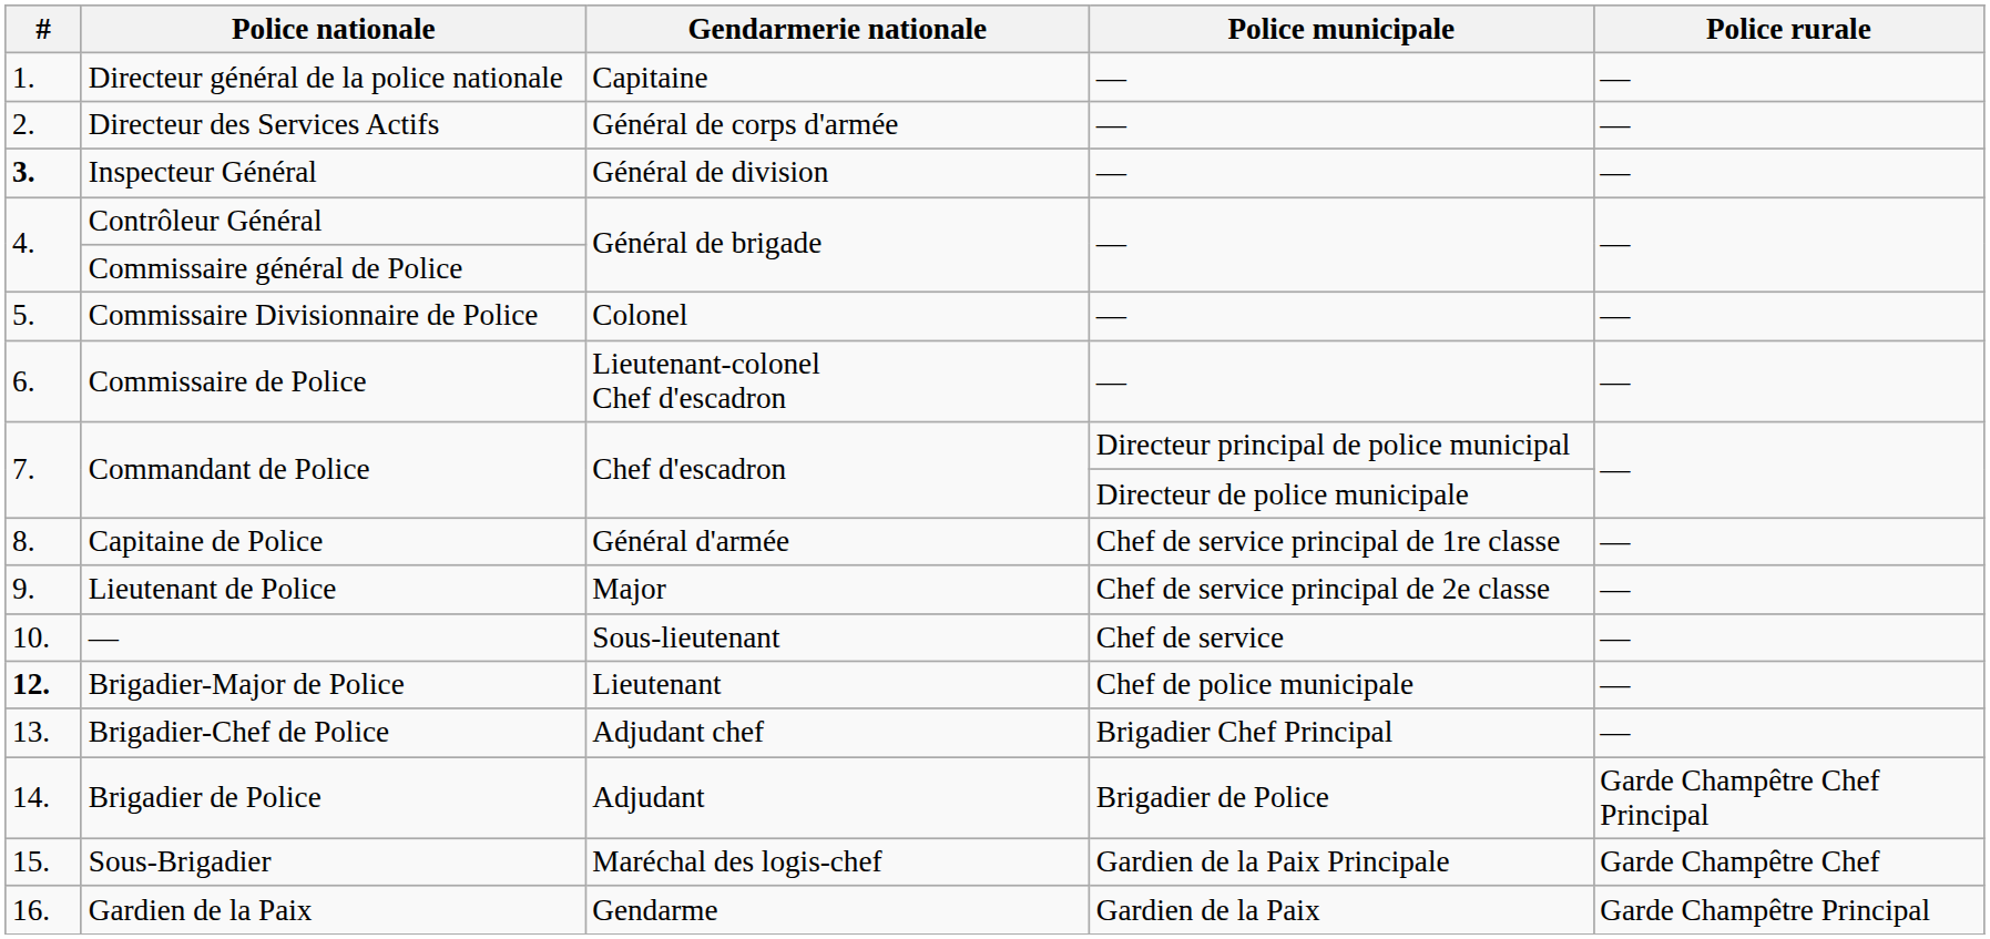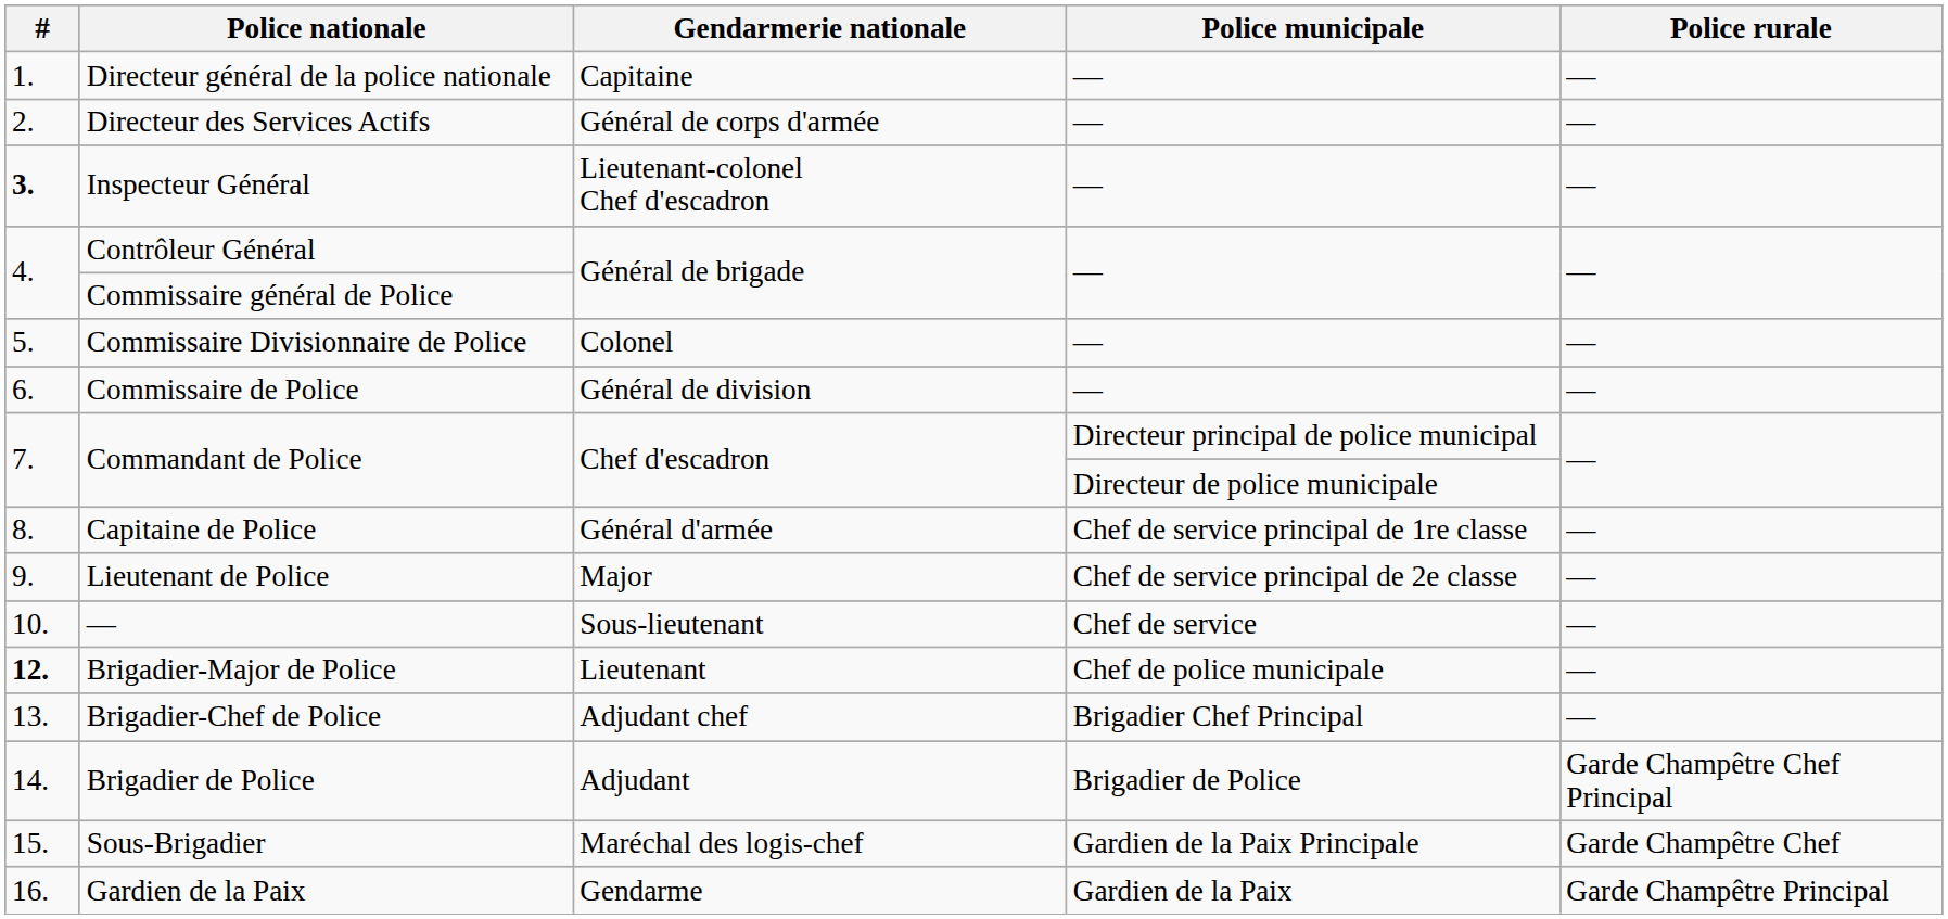 <table class="wikitable">
 <tr>
 <th align="left" width="33">#</th>
 <th align="left" width="260">Police nationale</th>
 <th align="left" width="260">Gendarmerie nationale</th>
 <th align="left" width="260">Police municipale</th>
 <th align="left" width="200">Police rurale</th>
 </tr>
 <tr>
 <td>1.</td>
 <td>Directeur général de la police nationale</td>
 <td>Capitaine</td>
 <td>—</td>
 <td>—</td>
 </tr>
 <tr>
 <td>2.</td>
 <td>Directeur des Services Actifs</td>
 <td>Général de corps d'armée</td>
 <td>—</td>
 <td>—</td>
 </tr>
 <tr>
 <td><strong>3.</strong></td>
 <td>Inspecteur Général</td>
-<td>Général de division</td>
+<td>Lieutenant-colonel <br> Chef d'escadron</td>
 <td>—</td>
 <td>—</td>
 </tr>
 <tr>
 <td rowspan=2>4.</td>
 <td>Contrôleur Général</td>
 <td rowspan=2>Général de brigade</td>
 <td rowspan=2>—</td>
 <td rowspan=2>—</td>
 </tr>
 <tr>
 <td>Commissaire général de Police</td>
 </tr>
 <tr>
 <td>5.</td>
 <td>Commissaire Divisionnaire de Police</td>
 <td>Colonel</td>
 <td>—</td>
 <td>—</td>
 </tr>
 <tr>
 <td>6.</td>
 <td>Commissaire de Police</td>
-<td>Lieutenant-colonel <br> Chef d'escadron</td>
+<td>Général de division</td>
 <td>—</td>
 <td>—</td>
 </tr>
 <tr>
 <td rowspan=2>7.</td>
 <td rowspan=2>Commandant de Police</td>
 <td rowspan=2>Chef d'escadron</td>
 <td>Directeur principal de police municipal</td>
 <td rowspan=2>—</td>
 </tr>
 <tr>
 <td>Directeur de police municipale</td>
 </tr>
 <tr>
 <td>8.</td>
 <td>Capitaine de Police</td>
 <td>Général d'armée</td>
 <td>Chef de service principal de 1re classe</td>
 <td>—</td>
 </tr>
 <tr>
 <td>9.</td>
 <td>Lieutenant de Police</td>
 <td>Major</td>
 <td>Chef de service principal de 2e classe</td>
 <td>—</td>
 </tr>
 <tr>
 <td>10.</td>
 <td>—</td>
 <td>Sous-lieutenant</td>
 <td>Chef de service</td>
 <td>—</td>
 </tr>
 <tr>
 <td><strong>12.</strong></td>
 <td>Brigadier-Major de Police</td>
 <td>Lieutenant</td>
 <td>Chef de police municipale</td>
 <td>—</td>
 </tr>
 <tr>
 <td>13.</td>
 <td>Brigadier-Chef de Police</td>
 <td>Adjudant chef</td>
 <td>Brigadier Chef Principal</td>
 <td>—</td>
 </tr>
 <tr>
 <td>14.</td>
 <td>Brigadier de Police</td>
 <td>Adjudant</td>
 <td>Brigadier de Police</td>
 <td>Garde Champêtre Chef Principal</td>
 </tr>
 <tr>
 <td>15.</td>
 <td>Sous-Brigadier</td>
 <td>Maréchal des logis-chef</td>
 <td>Gardien de la Paix Principale</td>
 <td>Garde Champêtre Chef</td>
 </tr>
 <tr>
 <td>16.</td>
 <td>Gardien de la Paix</td>
 <td>Gendarme</td>
 <td>Gardien de la Paix</td>
 <td>Garde Champêtre Principal</td>
 </tr>
 <tr>
 </tr>
 </table>
